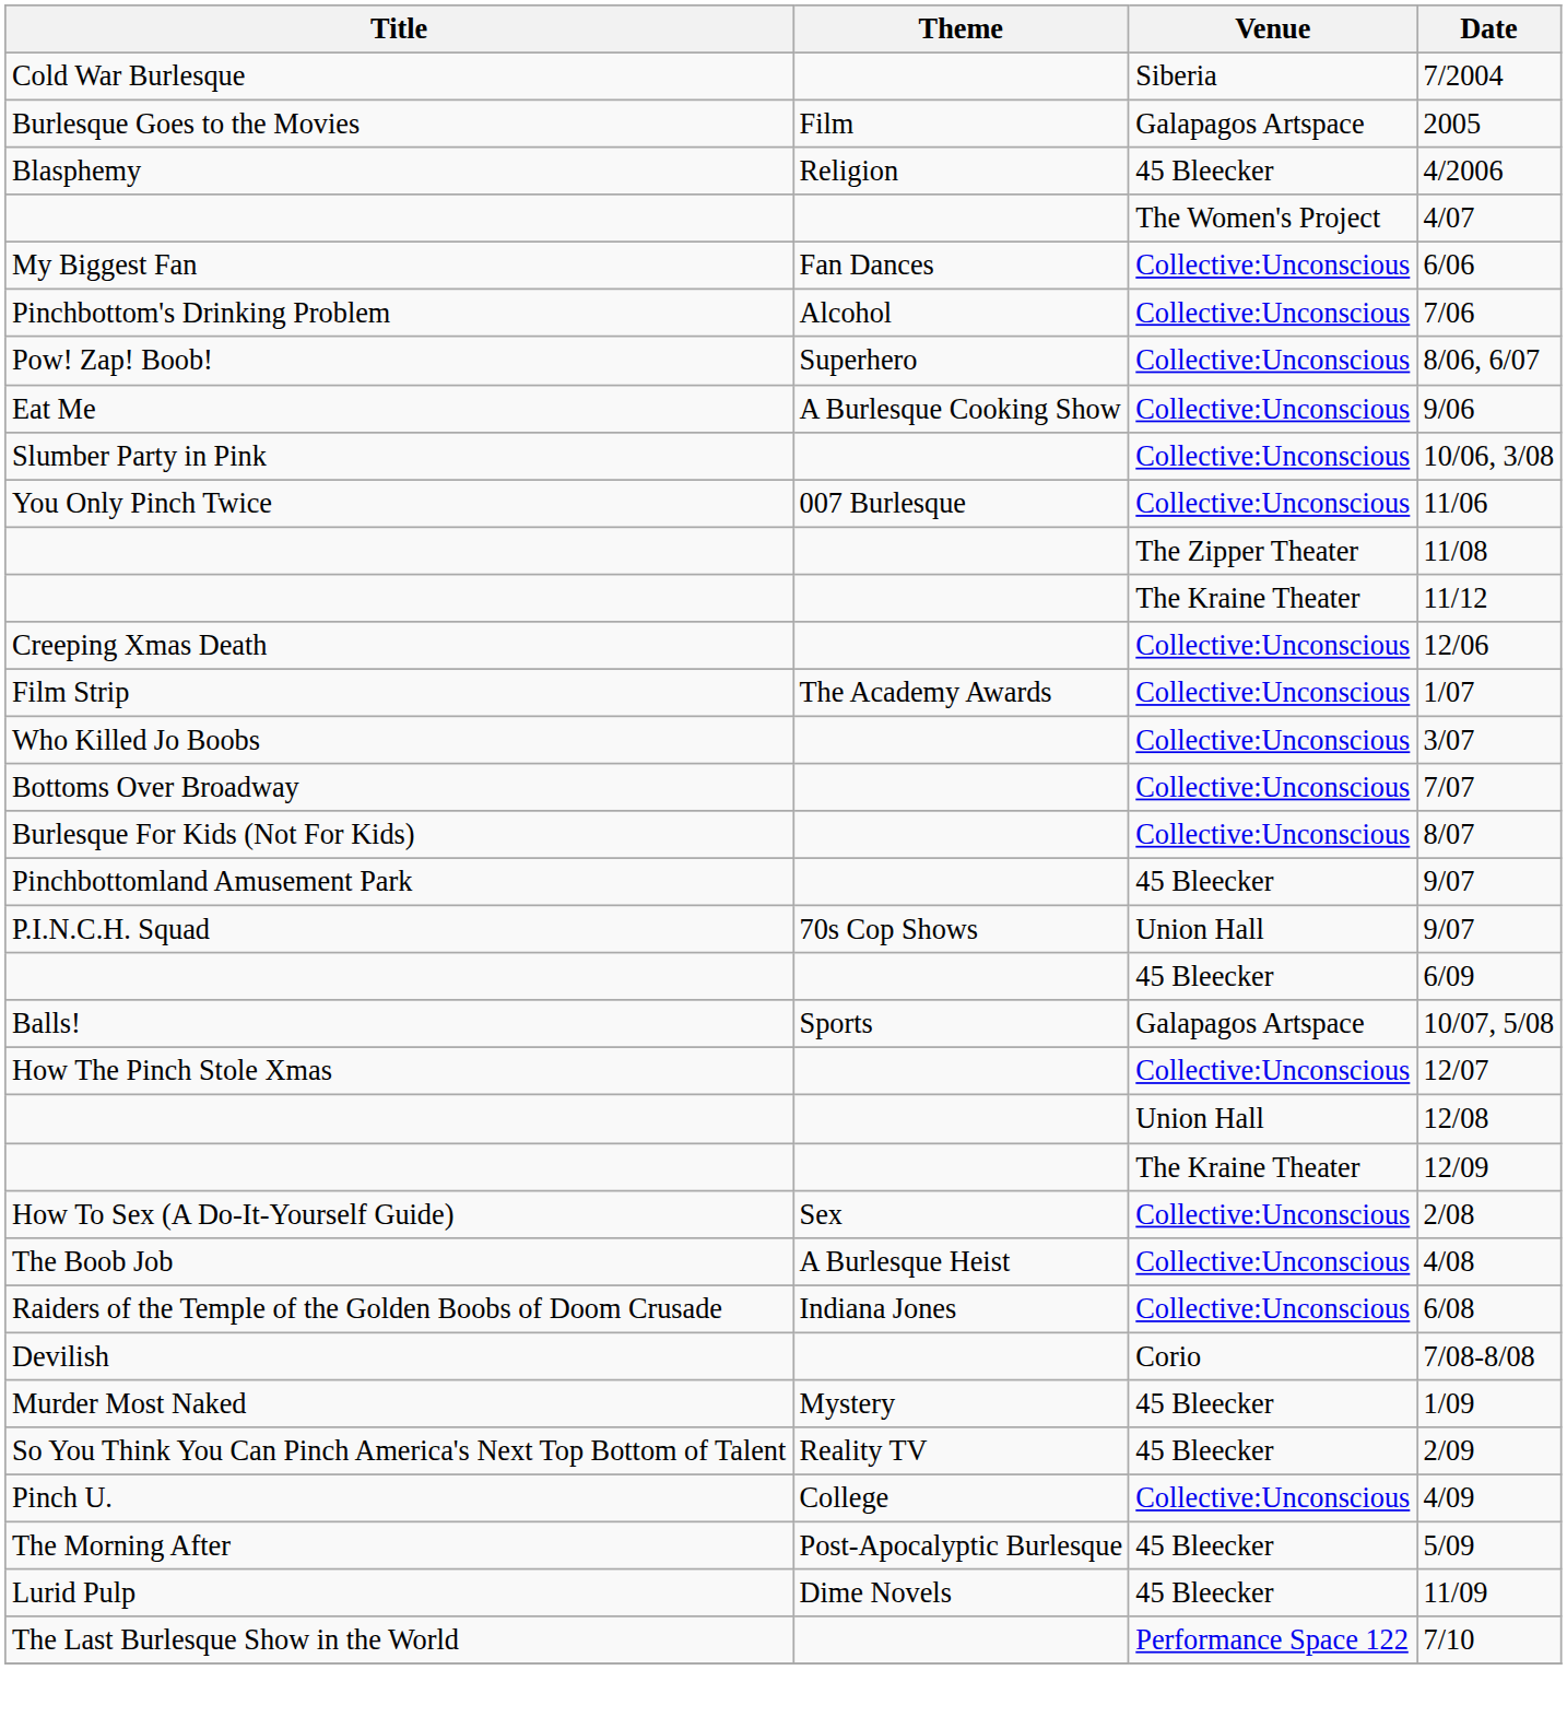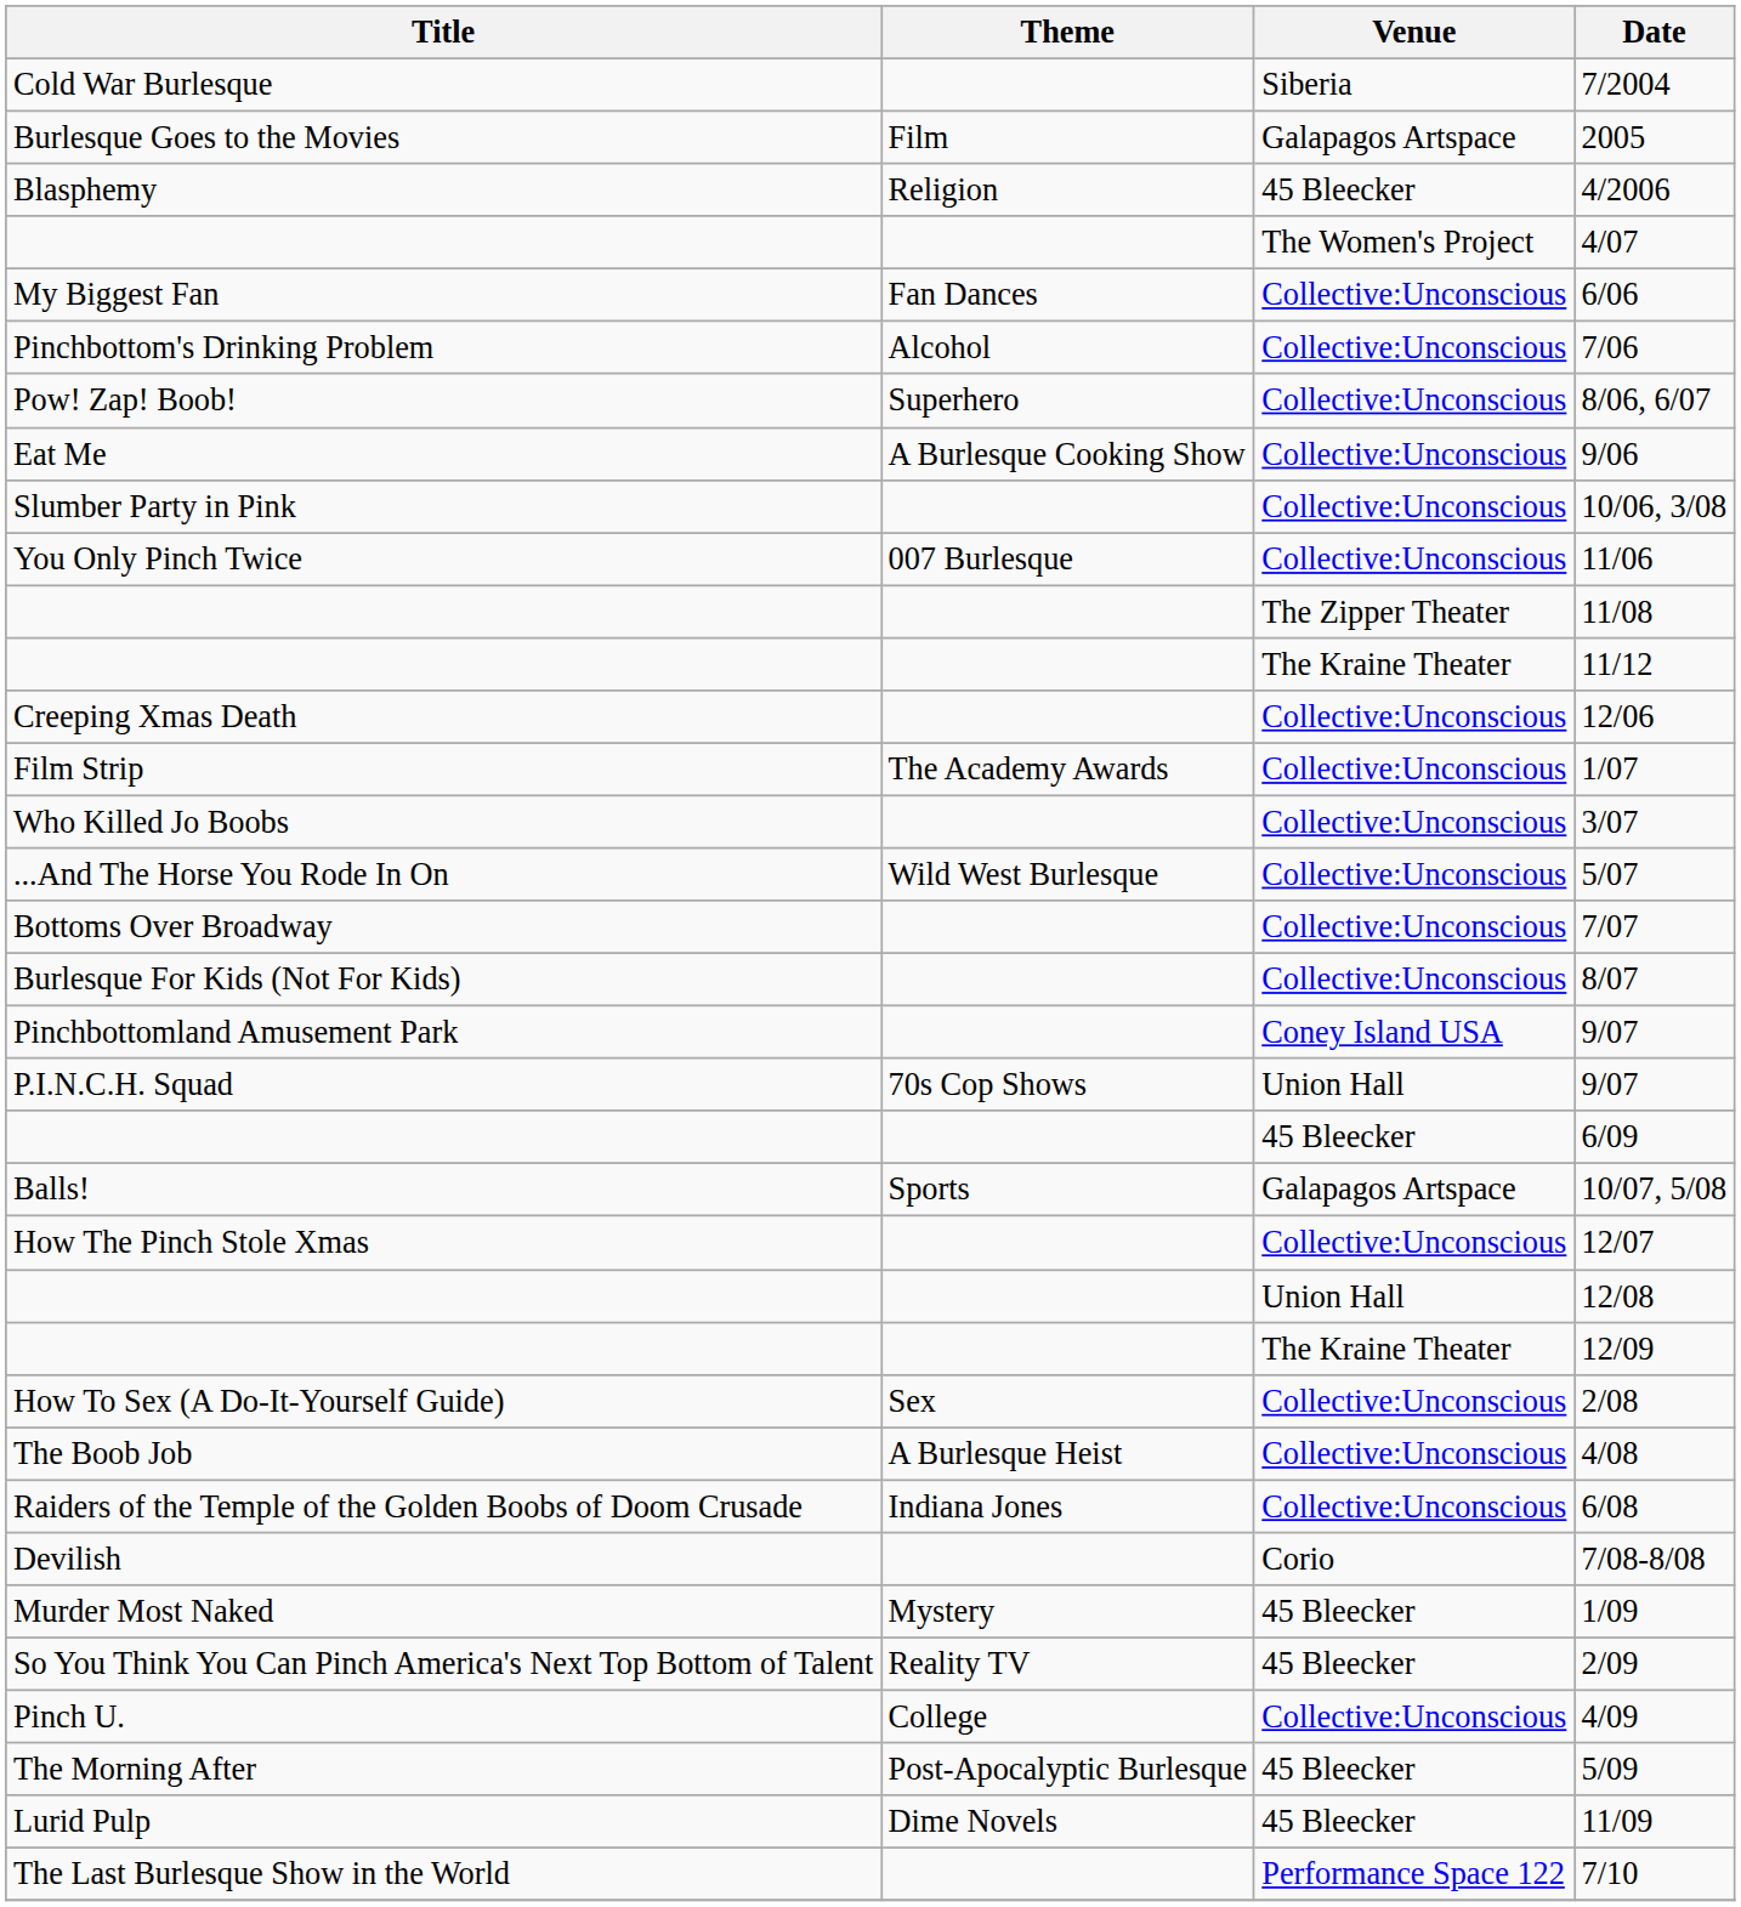 <table class="wikitable" style="font-size: 95%;">
 <tr |->
 <th>Title</th>
 <th>Theme</th>
 <th>Venue</th>
 <th>Date</th>
 </tr>
 <tr>
 <td>Cold War Burlesque</td>
 <td></td>
 <td>Siberia</td>
 <td>7/2004</td>
 </tr>
 <tr>
 <td>Burlesque Goes to the Movies</td>
 <td>Film</td>
 <td>Galapagos Artspace</td>
 <td>2005</td>
 </tr>
 <tr>
 <td>Blasphemy</td>
 <td>Religion</td>
 <td>45 Bleecker</td>
 <td>4/2006</td>
 </tr>
 <tr>
 <td></td>
 <td></td>
 <td>The Women's Project</td>
 <td>4/07</td>
 </tr>
 <tr>
 <td>My Biggest Fan</td>
 <td>Fan Dances</td>
 <td><a href='#'>Collective:Unconscious</a></td>
 <td>6/06</td>
 </tr>
 <tr>
 <td>Pinchbottom's Drinking Problem</td>
 <td>Alcohol</td>
 <td><a href='#'>Collective:Unconscious</a></td>
 <td>7/06</td>
 </tr>
 <tr>
 <td>Pow! Zap! Boob!</td>
 <td>Superhero</td>
 <td><a href='#'>Collective:Unconscious</a></td>
 <td>8/06, 6/07</td>
 </tr>
 <tr>
 <td>Eat Me</td>
 <td>A Burlesque Cooking Show</td>
 <td><a href='#'>Collective:Unconscious</a></td>
 <td>9/06</td>
 </tr>
 <tr>
 <td>Slumber Party in Pink</td>
 <td></td>
 <td><a href='#'>Collective:Unconscious</a></td>
 <td>10/06, 3/08</td>
 </tr>
 <tr>
 <td>You Only Pinch Twice</td>
 <td>007 Burlesque</td>
 <td><a href='#'>Collective:Unconscious</a></td>
 <td>11/06</td>
 </tr>
 <tr>
 <td></td>
 <td></td>
 <td>The Zipper Theater</td>
 <td>11/08</td>
 </tr>
 <tr>
 <td></td>
 <td></td>
 <td>The Kraine Theater</td>
 <td>11/12</td>
 </tr>
 <tr>
 <td>Creeping Xmas Death</td>
 <td></td>
 <td><a href='#'>Collective:Unconscious</a></td>
 <td>12/06</td>
 </tr>
 <tr>
 <td>Film Strip</td>
 <td>The Academy Awards</td>
 <td><a href='#'>Collective:Unconscious</a></td>
 <td>1/07</td>
 </tr>
 <tr>
 <td>Who Killed Jo Boobs</td>
 <td></td>
 <td><a href='#'>Collective:Unconscious</a></td>
 <td>3/07</td>
 </tr>
 <tr>
+<td>...And The Horse You Rode In On</td>
+<td>Wild West Burlesque</td>
+<td><a href='#'>Collective:Unconscious</a></td>
+<td>5/07</td>
+</tr>
+<tr>
 <td>Bottoms Over Broadway</td>
 <td></td>
 <td><a href='#'>Collective:Unconscious</a></td>
 <td>7/07</td>
 </tr>
 <tr>
 <td>Burlesque For Kids (Not For Kids)</td>
 <td></td>
 <td><a href='#'>Collective:Unconscious</a></td>
 <td>8/07</td>
 </tr>
 <tr>
 <td>Pinchbottomland Amusement Park</td>
 <td></td>
-<td>45 Bleecker</td>
+<td><a href='#'>Coney Island USA</a></td>
 <td>9/07</td>
 </tr>
 <tr>
 <td>P.I.N.C.H. Squad</td>
 <td>70s Cop Shows</td>
 <td>Union Hall</td>
 <td>9/07</td>
 </tr>
 <tr>
 <td></td>
 <td></td>
 <td>45 Bleecker</td>
 <td>6/09</td>
 </tr>
 <tr>
 <td>Balls!</td>
 <td>Sports</td>
 <td>Galapagos Artspace</td>
 <td>10/07, 5/08</td>
 </tr>
 <tr>
 <td>How The Pinch Stole Xmas</td>
 <td></td>
 <td><a href='#'>Collective:Unconscious</a></td>
 <td>12/07</td>
 </tr>
 <tr>
 <td></td>
 <td></td>
 <td>Union Hall</td>
 <td>12/08</td>
 </tr>
 <tr>
 <td></td>
 <td></td>
 <td>The Kraine Theater</td>
 <td>12/09</td>
 </tr>
 <tr>
 <td>How To Sex (A Do-It-Yourself Guide)</td>
 <td>Sex</td>
 <td><a href='#'>Collective:Unconscious</a></td>
 <td>2/08</td>
 </tr>
 <tr>
 <td>The Boob Job</td>
 <td>A Burlesque Heist</td>
 <td><a href='#'>Collective:Unconscious</a></td>
 <td>4/08</td>
 </tr>
 <tr>
 <td>Raiders of the Temple of the Golden Boobs of Doom Crusade</td>
 <td>Indiana Jones</td>
 <td><a href='#'>Collective:Unconscious</a></td>
 <td>6/08</td>
 </tr>
 <tr>
 <td>Devilish</td>
 <td></td>
 <td>Corio</td>
 <td>7/08-8/08</td>
 </tr>
 <tr>
 <td>Murder Most Naked</td>
 <td>Mystery</td>
 <td>45 Bleecker</td>
 <td>1/09</td>
 </tr>
 <tr>
 <td>So You Think You Can Pinch America's Next Top Bottom of Talent</td>
 <td>Reality TV</td>
 <td>45 Bleecker</td>
 <td>2/09</td>
 </tr>
 <tr>
 <td>Pinch U.</td>
 <td>College</td>
 <td><a href='#'>Collective:Unconscious</a></td>
 <td>4/09</td>
 </tr>
 <tr>
 <td>The Morning After</td>
 <td>Post-Apocalyptic Burlesque</td>
 <td>45 Bleecker</td>
 <td>5/09</td>
 </tr>
 <tr>
 <td>Lurid Pulp</td>
 <td>Dime Novels</td>
 <td>45 Bleecker</td>
 <td>11/09</td>
 </tr>
 <tr>
 <td>The Last Burlesque Show in the World</td>
 <td></td>
 <td><a href='#'>Performance Space 122</a></td>
 <td>7/10</td>
 </tr>
 <tr>
 </tr>
 </table>
